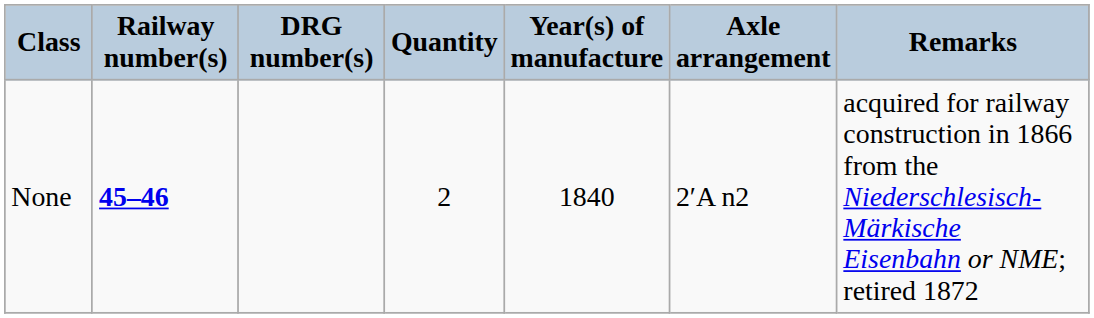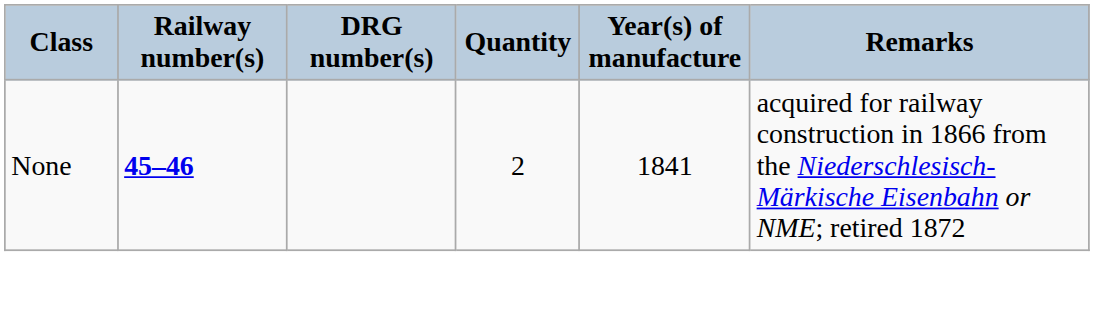 <table class="wikitable"  width="100%">
 <tr>
 <th style="background:#b9ccdd" width="10%">Class</th>
 <th style="background:#b9ccdd" width="15%">Railway number(s)</th>
 <th style="background:#b9ccdd" width="15%">DRG number(s)</th>
 <th style="background:#b9ccdd" width="8%">Quantity</th>
 <th style="background:#b9ccdd" width="12%">Year(s) of manufacture</th>
-<th style="background:#b9ccdd" width="10%">Axle arrangement</th>
 <th style="background:#b9ccdd" width="30%">Remarks</th>
 </tr>
 <tr>
 <td>None</td>
 <td><strong><a href='#'>45–46</a></strong></td>
 <td></td>
 <td align="center">2</td>
-<td align="center">1840</td>
-<td>2′A n2</td>
+<td align="center">1841</td>
 <td>acquired for railway construction in 1866 from the <em><a href='#'>Niederschlesisch-Märkische Eisenbahn</a> or NME</em>; retired 1872</td>
 </tr>
 </table>
